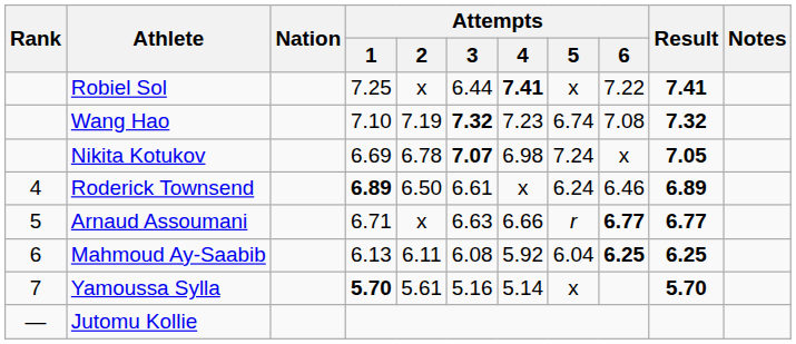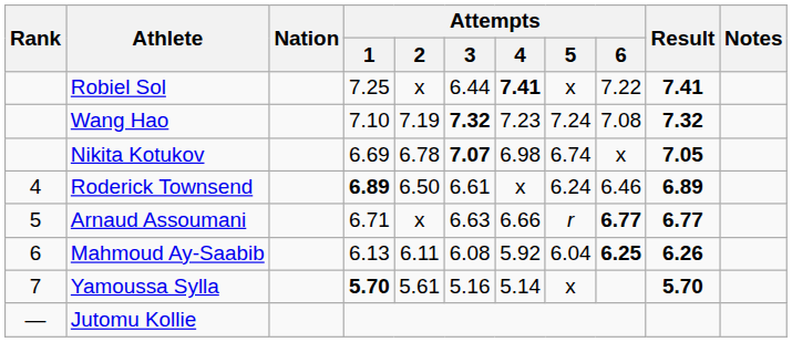 <table class="wikitable sortable" style="text-align:center">
 <tr>
 <th rowspan="2">Rank</th>
 <th rowspan="2">Athlete</th>
 <th rowspan="2">Nation</th>
 <th colspan="6">Attempts</th>
 <th rowspan="2">Result</th>
 <th rowspan="2">Notes</th>
 </tr>
 <tr>
 <th>1</th>
 <th>2</th>
 <th>3</th>
 <th>4</th>
 <th>5</th>
 <th>6</th>
 </tr>
 <tr>
 <td></td>
 <td align="left"><a href='#'>Robiel Sol</a></td>
 <td align="left"></td>
 <td>7.25</td>
 <td>x</td>
 <td>6.44</td>
 <td><strong>7.41</strong></td>
 <td>x</td>
 <td>7.22</td>
 <td><strong>7.41</strong></td>
 <td></td>
 </tr>
 <tr>
 <td></td>
 <td align="left"><a href='#'>Wang Hao</a></td>
 <td align="left"></td>
 <td>7.10</td>
 <td>7.19</td>
 <td><strong>7.32</strong></td>
 <td>7.23</td>
-<td>6.74</td>
+<td>7.24</td>
 <td>7.08</td>
 <td><strong>7.32</strong></td>
 <td></td>
 </tr>
 <tr>
 <td></td>
 <td align="left"><a href='#'>Nikita Kotukov</a></td>
 <td align="left"></td>
 <td>6.69</td>
 <td>6.78</td>
 <td><strong>7.07</strong></td>
 <td>6.98</td>
-<td>7.24</td>
+<td>6.74</td>
 <td>x</td>
 <td><strong>7.05</strong></td>
 <td></td>
 </tr>
 <tr>
 <td>4</td>
 <td align="left"><a href='#'>Roderick Townsend</a></td>
 <td align="left"></td>
 <td><strong>6.89</strong></td>
 <td>6.50</td>
 <td>6.61</td>
 <td>x</td>
 <td>6.24</td>
 <td>6.46</td>
 <td><strong>6.89</strong></td>
 <td></td>
 </tr>
 <tr>
 <td>5</td>
 <td align="left"><a href='#'>Arnaud Assoumani</a></td>
 <td align="left"></td>
 <td>6.71</td>
 <td>x</td>
 <td>6.63</td>
 <td>6.66</td>
 <td><em>r</em></td>
 <td><strong>6.77</strong></td>
 <td><strong>6.77</strong></td>
 <td></td>
 </tr>
 <tr>
 <td>6</td>
 <td align="left"><a href='#'>Mahmoud Ay-Saabib</a></td>
 <td align="left"></td>
 <td>6.13</td>
 <td>6.11</td>
 <td>6.08</td>
 <td>5.92</td>
 <td>6.04</td>
 <td><strong>6.25</strong></td>
-<td><strong>6.25</strong></td>
+<td><strong>6.26</strong></td>
 <td></td>
 </tr>
 <tr>
 <td>7</td>
 <td align="left"><a href='#'>Yamoussa Sylla</a></td>
 <td align="left"></td>
 <td><strong>5.70</strong></td>
 <td>5.61</td>
 <td>5.16</td>
 <td>5.14</td>
 <td>x</td>
 <td></td>
 <td><strong>5.70</strong></td>
 <td></td>
 </tr>
 <tr>
 <td>—</td>
 <td align="left"><a href='#'>Jutomu Kollie</a></td>
 <td align="left"></td>
 <td colspan="6"></td>
 <td></td>
 <td></td>
 </tr>
 </table>
